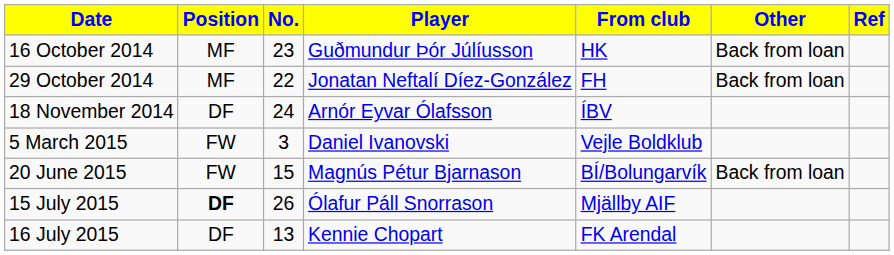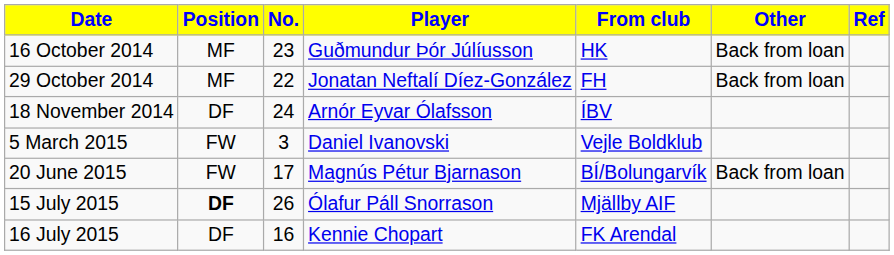 <table class="wikitable sortable">
 <tr>
 <th style="background:#FFFF00; color:blue;"><strong>Date</strong></th>
 <th style="background:#FFFF00; color:blue;"><strong>Position</strong></th>
 <th style="background:#FFFF00; color:blue;"><strong>No.</strong></th>
 <th style="background:#FFFF00; color:blue;"><strong>Player</strong></th>
 <th style="background:#FFFF00; color:blue;"><strong>From club</strong></th>
 <th style="background:#FFFF00; color:blue;"><strong>Other</strong></th>
 <th style="background:#FFFF00; color:blue;"><strong>Ref</strong></th>
 </tr>
 <tr>
 <td>16 October 2014</td>
 <td style="text-align:center;">MF</td>
 <td style="text-align:center;">23</td>
 <td style="text-align:left;"> <a href='#'>Guðmundur Þór Júlíusson</a></td>
 <td style="text-align:left;"> <a href='#'>HK</a></td>
 <td style="text-align:center;">Back from loan</td>
 <td></td>
 </tr>
 <tr>
 <td>29 October 2014</td>
 <td style="text-align:center;">MF</td>
 <td style="text-align:center;">22</td>
 <td style="text-align:left;"> <a href='#'>Jonatan Neftalí Díez-González</a></td>
 <td style="text-align:left;"> <a href='#'>FH</a></td>
 <td style="text-align:center;">Back from loan</td>
 <td></td>
 </tr>
 <tr>
 <td>18 November 2014</td>
 <td style="text-align:center;">DF</td>
 <td style="text-align:center;">24</td>
 <td style="text-align:left;"> <a href='#'>Arnór Eyvar Ólafsson</a></td>
 <td style="text-align:left;"> <a href='#'>ÍBV</a></td>
 <td style="text-align:center;"></td>
 <td></td>
 </tr>
 <tr>
 <td>5 March 2015</td>
 <td style="text-align:center;">FW</td>
 <td style="text-align:center;">3</td>
 <td style="text-align:left;"> <a href='#'>Daniel Ivanovski</a></td>
 <td style="text-align:left;"> <a href='#'>Vejle Boldklub</a></td>
 <td style="text-align:center;"></td>
 <td></td>
 </tr>
 <tr>
 <td>20 June 2015</td>
 <td style="text-align:center;">FW</td>
-<td style="text-align:center;">15</td>
+<td style="text-align:center;">17</td>
 <td style="text-align:left;"> <a href='#'>Magnús Pétur Bjarnason</a></td>
 <td style="text-align:left;"> <a href='#'>BÍ/Bolungarvík</a></td>
 <td style="text-align:center;">Back from loan</td>
 <td></td>
 </tr>
 <tr>
 <td>15 July 2015</td>
 <td style="text-align:center;"><strong>DF</strong></td>
 <td style="text-align:center;">26</td>
 <td style="text-align:left;"> <a href='#'>Ólafur Páll Snorrason</a></td>
 <td style="text-align:left;"> <a href='#'>Mjällby AIF</a></td>
 <td style="text-align:center;"></td>
 <td></td>
 </tr>
 <tr>
 <td>16 July 2015</td>
 <td style="text-align:center;">DF</td>
-<td style="text-align:center;">13</td>
+<td style="text-align:center;">16</td>
 <td style="text-align:left;"> <a href='#'>Kennie Chopart</a></td>
 <td style="text-align:left;"> <a href='#'>FK Arendal</a></td>
 <td style="text-align:center;"></td>
 <td></td>
 </tr>
 </table>
